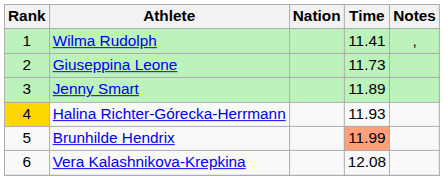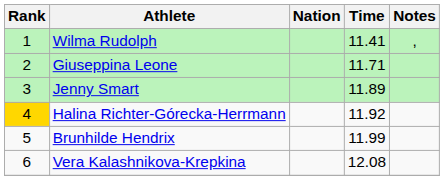 <table class="wikitable sortable" style="text-align:center">
 <tr>
 <th>Rank</th>
 <th>Athlete</th>
 <th>Nation</th>
 <th>Time</th>
 <th>Notes</th>
 </tr>
 <tr bgcolor=bbf3bb>
 <td>1</td>
 <td align=left><a href='#'>Wilma Rudolph</a></td>
 <td align=left></td>
 <td>11.41</td>
 <td>, </td>
 </tr>
 <tr bgcolor=bbf3bb>
 <td>2</td>
 <td align=left><a href='#'>Giuseppina Leone</a></td>
 <td align=left></td>
-<td>11.73</td>
+<td>11.71</td>
 <td></td>
 </tr>
 <tr bgcolor=bbf3bb>
 <td>3</td>
 <td align=left><a href='#'>Jenny Smart</a></td>
 <td align=left></td>
 <td>11.89</td>
 <td></td>
 </tr>
 <tr>
 <td style="background: gold;">4</td>
 <td align=left><a href='#'>Halina Richter-Górecka-Herrmann</a></td>
 <td align=left></td>
-<td>11.93</td>
+<td>11.92</td>
 <td></td>
 </tr>
 <tr>
 <td>5</td>
 <td align=left><a href='#'>Brunhilde Hendrix</a></td>
 <td align=left></td>
-<td style="background: lightsalmon;">11.99</td>
+<td>11.99</td>
 <td></td>
 </tr>
 <tr>
 <td>6</td>
 <td align=left><a href='#'>Vera Kalashnikova-Krepkina</a></td>
 <td align=left></td>
 <td>12.08</td>
 <td></td>
 </tr>
 <tr>
 </tr>
 </table>
